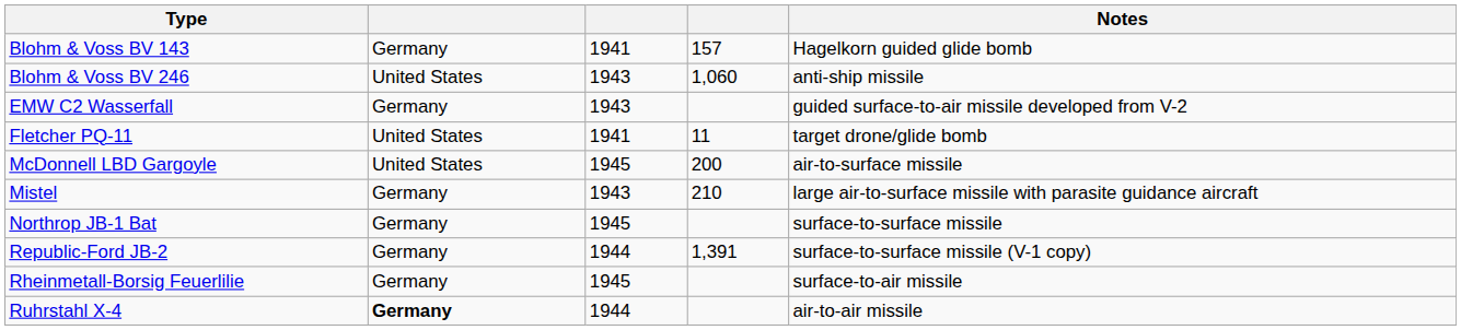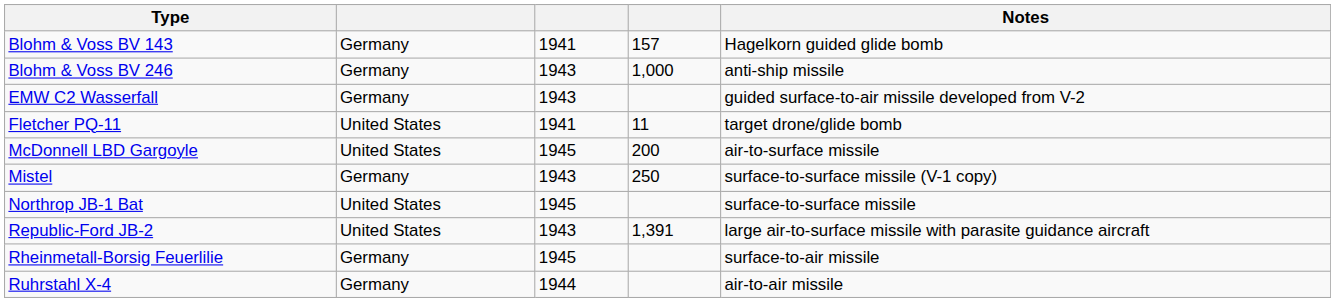 <table class="wikitable sortable" border=1 style=width:100%>
 <tr>
 <th style=width:25%>Type</th>
 <th style=width:15%></th>
 <th style=width:7%></th>
 <th style=width:7%></th>
 <th>Notes</th>
 </tr>
 <tr>
 <td><a href='#'>Blohm & Voss BV 143</a></td>
 <td>Germany</td>
 <td>1941</td>
 <td>157</td>
 <td>Hagelkorn guided glide bomb</td>
 </tr>
 <tr>
 <td><a href='#'>Blohm & Voss BV 246</a></td>
-<td>United States</td>
+<td>Germany</td>
 <td>1943</td>
-<td>1,060</td>
+<td>1,000</td>
 <td>anti-ship missile</td>
 </tr>
 <tr>
 <td><a href='#'>EMW C2 Wasserfall</a></td>
 <td>Germany</td>
 <td>1943</td>
 <td></td>
 <td>guided surface-to-air missile developed from V-2</td>
 </tr>
 <tr>
 <td><a href='#'>Fletcher PQ-11</a></td>
 <td>United States</td>
 <td>1941</td>
 <td>11</td>
 <td>target drone/glide bomb</td>
 </tr>
 <tr>
 <td><a href='#'>McDonnell LBD Gargoyle</a></td>
 <td>United States</td>
 <td>1945</td>
 <td>200</td>
 <td>air-to-surface missile</td>
 </tr>
 <tr>
 <td><a href='#'>Mistel</a></td>
 <td>Germany</td>
 <td>1943</td>
-<td>210</td>
-<td>large air-to-surface missile with parasite guidance aircraft</td>
+<td>250</td>
+<td>surface-to-surface missile (V-1 copy)</td>
 </tr>
 <tr>
 <td><a href='#'>Northrop JB-1 Bat</a></td>
-<td>Germany</td>
+<td>United States</td>
 <td>1945</td>
 <td></td>
 <td>surface-to-surface missile</td>
 </tr>
 <tr>
 <td><a href='#'>Republic-Ford JB-2</a></td>
-<td>Germany</td>
-<td>1944</td>
+<td>United States</td>
+<td>1943</td>
 <td>1,391</td>
-<td>surface-to-surface missile (V-1 copy)</td>
+<td>large air-to-surface missile with parasite guidance aircraft</td>
 </tr>
 <tr>
 <td><a href='#'>Rheinmetall-Borsig Feuerlilie</a></td>
 <td>Germany</td>
 <td>1945</td>
 <td></td>
 <td>surface-to-air missile</td>
 </tr>
 <tr>
 <td><a href='#'>Ruhrstahl X-4</a></td>
-<td><strong>Germany</strong></td>
+<td>Germany</td>
 <td>1944</td>
 <td></td>
 <td>air-to-air missile</td>
 </tr>
 </table>
